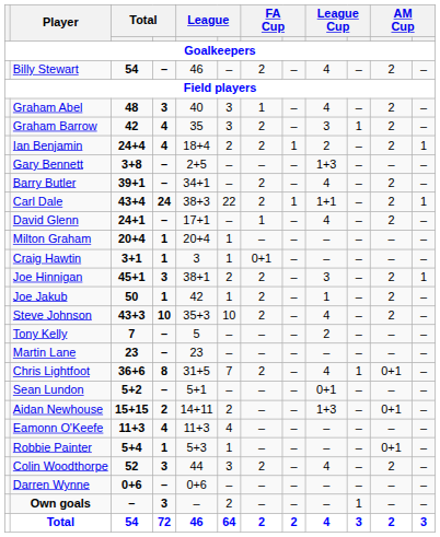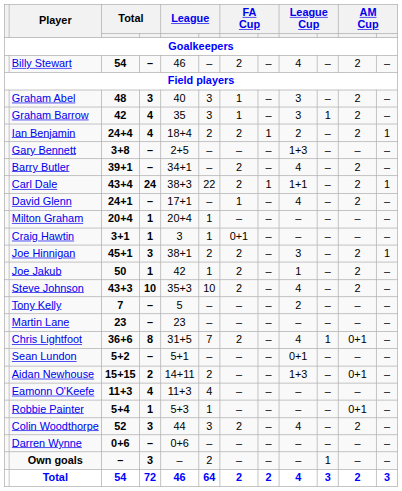 <table class="wikitable"  style="text-align:center;">
 <tr>
 <th rowspan="2" style="font-size:80%;"></th>
 <th rowspan="2">Player</th>
 <th colspan="2">Total</th>
 <th colspan="2"><a href='#'>League</a></th>
 <th colspan="2"><a href='#'>FA<br>Cup</a></th>
 <th colspan="2"><a href='#'>League<br>Cup</a></th>
 <th colspan="2"><a href='#'>AM<br>Cup</a></th>
 </tr>
 <tr>
 <th style="width: 50px; font-size:80%;"></th>
 <th style="width: 25px; font-size:80%;"></th>
 <th style="width: 50px; font-size:80%;"></th>
 <th style="width: 25px; font-size:80%;"></th>
 <th style="width: 50px; font-size:80%;"></th>
 <th style="width: 25px; font-size:80%;"></th>
 <th style="width: 50px; font-size:80%;"></th>
 <th style="width: 25px; font-size:80%;"></th>
 <th style="width: 50px; font-size:80%;"></th>
 <th style="width: 25px; font-size:80%;"></th>
 </tr>
 <tr>
 <td colspan="12" style="background:white; color:blue; text-align:center;"><strong>Goalkeepers</strong></td>
 </tr>
 <tr>
 <td></td>
 <td style="text-align:left;"><a href='#'>Billy Stewart</a></td>
 <td><strong>54</strong></td>
 <td><strong>–</strong></td>
 <td>46</td>
 <td>–</td>
 <td>2</td>
 <td>–</td>
 <td>4</td>
 <td>–</td>
 <td>2</td>
 <td>–</td>
 </tr>
 <tr>
 <td colspan="12" style="background:white; color:blue; text-align:center;"><strong>Field players</strong></td>
 </tr>
 <tr>
 <td></td>
 <td style="text-align:left;"><a href='#'>Graham Abel</a></td>
 <td><strong>48</strong></td>
 <td><strong>3</strong></td>
 <td>40</td>
 <td>3</td>
 <td>1</td>
 <td>–</td>
-<td>4</td>
+<td>3</td>
 <td>–</td>
 <td>2</td>
 <td>–</td>
 </tr>
 <tr>
 <td></td>
 <td style="text-align:left;"><a href='#'>Graham Barrow</a></td>
 <td><strong>42</strong></td>
 <td><strong>4</strong></td>
 <td>35</td>
 <td>3</td>
-<td>2</td>
+<td>1</td>
 <td>–</td>
 <td>3</td>
 <td>1</td>
 <td>2</td>
 <td>–</td>
 </tr>
 <tr>
 <td></td>
 <td style="text-align:left;"><a href='#'>Ian Benjamin</a></td>
 <td><strong>24+4</strong></td>
 <td><strong>4</strong></td>
 <td>18+4</td>
 <td>2</td>
 <td>2</td>
 <td>1</td>
 <td>2</td>
 <td>–</td>
 <td>2</td>
 <td>1</td>
 </tr>
 <tr>
 <td></td>
 <td style="text-align:left;"><a href='#'>Gary Bennett</a></td>
 <td><strong>3+8</strong></td>
 <td><strong>–</strong></td>
 <td>2+5</td>
 <td>–</td>
 <td>–</td>
 <td>–</td>
 <td>1+3</td>
 <td>–</td>
 <td>–</td>
 <td>–</td>
 </tr>
 <tr>
 <td></td>
 <td style="text-align:left;"><a href='#'>Barry Butler</a></td>
 <td><strong>39+1</strong></td>
 <td><strong>–</strong></td>
 <td>34+1</td>
 <td>–</td>
 <td>2</td>
 <td>–</td>
 <td>4</td>
 <td>–</td>
 <td>2</td>
 <td>–</td>
 </tr>
 <tr>
 <td></td>
 <td style="text-align:left;"><a href='#'>Carl Dale</a></td>
 <td><strong>43+4</strong></td>
 <td><strong>24</strong></td>
 <td>38+3</td>
 <td>22</td>
 <td>2</td>
 <td>1</td>
 <td>1+1</td>
 <td>–</td>
 <td>2</td>
 <td>1</td>
 </tr>
 <tr>
 <td></td>
 <td style="text-align:left;"><a href='#'>David Glenn</a></td>
 <td><strong>24+1</strong></td>
 <td><strong>–</strong></td>
 <td>17+1</td>
 <td>–</td>
 <td>1</td>
 <td>–</td>
 <td>4</td>
 <td>–</td>
 <td>2</td>
 <td>–</td>
 </tr>
 <tr>
 <td></td>
 <td style="text-align:left;"><a href='#'>Milton Graham</a></td>
 <td><strong>20+4</strong></td>
 <td><strong>1</strong></td>
 <td>20+4</td>
 <td>1</td>
 <td>–</td>
 <td>–</td>
 <td>–</td>
 <td>–</td>
 <td>–</td>
 <td>–</td>
 </tr>
 <tr>
 <td></td>
 <td style="text-align:left;"><a href='#'>Craig Hawtin</a></td>
 <td><strong>3+1</strong></td>
 <td><strong>1</strong></td>
 <td>3</td>
 <td>1</td>
 <td>0+1</td>
 <td>–</td>
 <td>–</td>
 <td>–</td>
 <td>–</td>
 <td>–</td>
 </tr>
 <tr>
 <td></td>
 <td style="text-align:left;"><a href='#'>Joe Hinnigan</a></td>
 <td><strong>45+1</strong></td>
 <td><strong>3</strong></td>
 <td>38+1</td>
 <td>2</td>
 <td>2</td>
 <td>–</td>
 <td>3</td>
 <td>–</td>
 <td>2</td>
 <td>1</td>
 </tr>
 <tr>
 <td></td>
 <td style="text-align:left;"><a href='#'>Joe Jakub</a></td>
 <td><strong>50</strong></td>
 <td><strong>1</strong></td>
 <td>42</td>
 <td>1</td>
 <td>2</td>
 <td>–</td>
 <td>1</td>
 <td>–</td>
 <td>2</td>
 <td>–</td>
 </tr>
 <tr>
 <td></td>
 <td style="text-align:left;"><a href='#'>Steve Johnson</a></td>
 <td><strong>43+3</strong></td>
 <td><strong>10</strong></td>
 <td>35+3</td>
 <td>10</td>
 <td>2</td>
 <td>–</td>
 <td>4</td>
 <td>–</td>
 <td>2</td>
 <td>–</td>
 </tr>
 <tr>
 <td></td>
 <td style="text-align:left;"><a href='#'>Tony Kelly</a></td>
 <td><strong>7</strong></td>
 <td><strong>–</strong></td>
 <td>5</td>
 <td>–</td>
 <td>–</td>
 <td>–</td>
 <td>2</td>
 <td>–</td>
 <td>–</td>
 <td>–</td>
 </tr>
 <tr>
 <td></td>
 <td style="text-align:left;"><a href='#'>Martin Lane</a></td>
 <td><strong>23</strong></td>
 <td><strong>–</strong></td>
 <td>23</td>
 <td>–</td>
 <td>–</td>
 <td>–</td>
 <td>–</td>
 <td>–</td>
 <td>–</td>
 <td>–</td>
 </tr>
 <tr>
 <td></td>
 <td style="text-align:left;"><a href='#'>Chris Lightfoot</a></td>
 <td><strong>36+6</strong></td>
 <td><strong>8</strong></td>
 <td>31+5</td>
 <td>7</td>
 <td>2</td>
 <td>–</td>
 <td>4</td>
 <td>1</td>
 <td>0+1</td>
 <td>–</td>
 </tr>
 <tr>
 <td></td>
 <td style="text-align:left;"><a href='#'>Sean Lundon</a></td>
 <td><strong>5+2</strong></td>
 <td><strong>–</strong></td>
 <td>5+1</td>
 <td>–</td>
 <td>–</td>
 <td>–</td>
 <td>0+1</td>
 <td>–</td>
 <td>–</td>
 <td>–</td>
 </tr>
 <tr>
 <td></td>
 <td style="text-align:left;"><a href='#'>Aidan Newhouse</a></td>
 <td><strong>15+15</strong></td>
 <td><strong>2</strong></td>
 <td>14+11</td>
 <td>2</td>
 <td>–</td>
 <td>–</td>
 <td>1+3</td>
 <td>–</td>
 <td>0+1</td>
 <td>–</td>
 </tr>
 <tr>
 <td></td>
 <td style="text-align:left;"><a href='#'>Eamonn O'Keefe</a></td>
 <td><strong>11+3</strong></td>
 <td><strong>4</strong></td>
 <td>11+3</td>
 <td>4</td>
 <td>–</td>
 <td>–</td>
 <td>–</td>
 <td>–</td>
 <td>–</td>
 <td>–</td>
 </tr>
 <tr>
 <td></td>
 <td style="text-align:left;"><a href='#'>Robbie Painter</a></td>
 <td><strong>5+4</strong></td>
 <td><strong>1</strong></td>
 <td>5+3</td>
 <td>1</td>
 <td>–</td>
 <td>–</td>
 <td>–</td>
 <td>–</td>
 <td>0+1</td>
 <td>–</td>
 </tr>
 <tr>
 <td></td>
 <td style="text-align:left;"><a href='#'>Colin Woodthorpe</a></td>
 <td><strong>52</strong></td>
 <td><strong>3</strong></td>
 <td>44</td>
 <td>3</td>
 <td>2</td>
 <td>–</td>
 <td>4</td>
 <td>–</td>
 <td>2</td>
 <td>–</td>
 </tr>
 <tr>
 <td></td>
 <td style="text-align:left;"><a href='#'>Darren Wynne</a></td>
 <td><strong>0+6</strong></td>
 <td><strong>–</strong></td>
 <td>0+6</td>
 <td>–</td>
 <td>–</td>
 <td>–</td>
 <td>–</td>
 <td>–</td>
 <td>–</td>
 <td>–</td>
 </tr>
 <tr>
 <td></td>
 <td><strong>Own goals</strong></td>
 <td><strong>–</strong></td>
 <td><strong>3</strong></td>
 <td>–</td>
 <td>2</td>
 <td>–</td>
 <td>–</td>
 <td>–</td>
 <td>1</td>
 <td>–</td>
 <td>–</td>
 </tr>
 <tr style="background:white; color:blue; text-align:center;">
 <td></td>
 <td><strong>Total</strong></td>
 <td><strong>54</strong></td>
 <td><strong>72</strong></td>
 <td><strong>46</strong></td>
 <td><strong>64</strong></td>
 <td><strong>2</strong></td>
 <td><strong>2</strong></td>
 <td><strong>4</strong></td>
 <td><strong>3</strong></td>
 <td><strong>2</strong></td>
 <td><strong>3</strong></td>
 </tr>
 </table>
